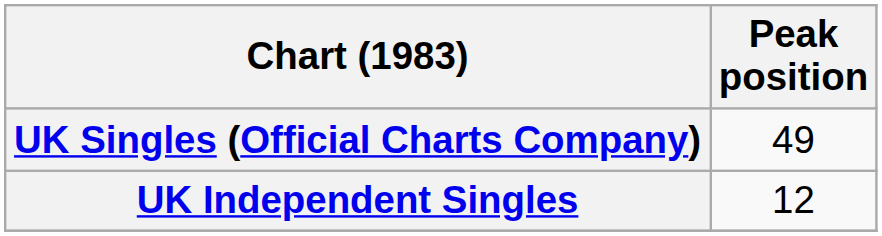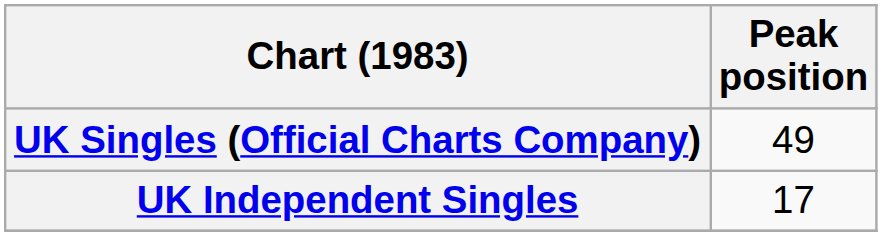 <table class="wikitable sortable plainrowheaders" style="text-align:center">
 <tr>
 <th scope="col">Chart (1983)</th>
 <th scope="col">Peak<br>position</th>
 </tr>
 <tr>
 <th scope="row"><a href='#'>UK Singles</a> (<a href='#'>Official Charts Company</a>)</th>
 <td>49</td>
 </tr>
 <tr>
 <th scope="row"><a href='#'>UK Independent Singles</a></th>
-<td>12</td>
+<td>17</td>
 </tr>
 <tr>
 </tr>
 </table>
